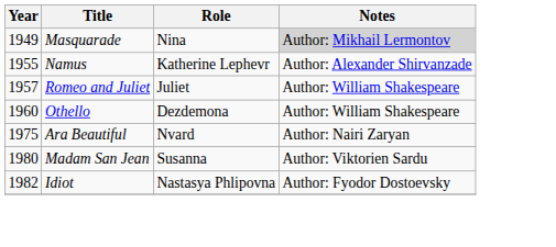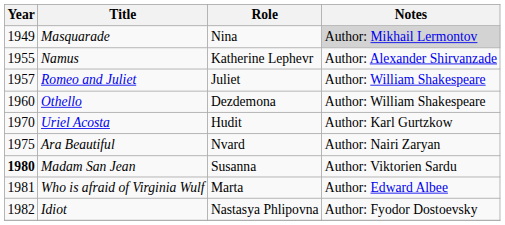 <table class="wikitable sortable">
 <tr>
 <th>Year</th>
 <th>Title</th>
 <th>Role</th>
 <th class="unsortable">Notes</th>
 </tr>
 <tr>
 <td>1949</td>
 <td><em>Masquarade</em></td>
 <td>Nina</td>
 <td style="background: lightgrey;">Author: <a href='#'>Mikhail Lermontov</a></td>
 </tr>
 <tr>
 <td>1955</td>
 <td><em>Namus</em></td>
 <td>Katherine Lephevr</td>
 <td>Author: <a href='#'>Alexander Shirvanzade</a></td>
 </tr>
 <tr>
 <td>1957</td>
 <td><em><a href='#'>Romeo and Juliet</a></em></td>
 <td>Juliet</td>
 <td>Author: <a href='#'>William Shakespeare</a></td>
 </tr>
 <tr>
 <td>1960</td>
 <td><em><a href='#'>Othello</a></em></td>
 <td>Dezdemona</td>
 <td>Author: William Shakespeare</td>
 </tr>
 <tr>
+<td>1970</td>
+<td><em><a href='#'>Uriel Acosta</a></em></td>
+<td>Hudit</td>
+<td>Author: Karl Gurtzkow</td>
+</tr>
+<tr>
 <td>1975</td>
 <td><em>Ara Beautiful</em></td>
 <td>Nvard</td>
 <td>Author: Nairi Zaryan</td>
 </tr>
 <tr>
-<td>1980</td>
+<td><strong>1980</strong></td>
 <td><em>Madam San Jean</em></td>
 <td>Susanna</td>
 <td>Author: Viktorien Sardu</td>
+</tr>
+<tr>
+<td>1981</td>
+<td><em>Who is afraid of Virginia Wulf</em></td>
+<td>Marta</td>
+<td>Author: <a href='#'>Edward Albee</a></td>
 </tr>
 <tr>
 <td>1982</td>
 <td><em>Idiot</em></td>
 <td>Nastasya Phlipovna</td>
 <td>Author: Fyodor Dostoevsky</td>
 </tr>
 <tr>
 </tr>
 </table>
